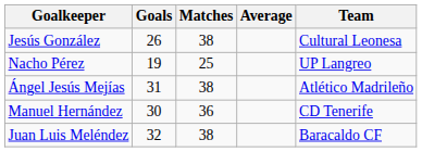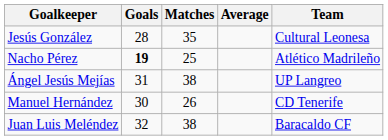 <table class="wikitable sortable">
 <tr>
 <th>Goalkeeper</th>
 <th>Goals</th>
 <th>Matches</th>
 <th>Average</th>
 <th>Team</th>
 </tr>
 <tr>
 <td> <a href='#'>Jesús González</a></td>
-<td style="text-align:center;">26</td>
-<td style="text-align:center;">38</td>
+<td style="text-align:center;">28</td>
+<td style="text-align:center;">35</td>
 <td style="text-align:center;"></td>
 <td><a href='#'>Cultural Leonesa</a></td>
 </tr>
 <tr>
 <td> <a href='#'>Nacho Pérez</a></td>
-<td style="text-align:center;">19</td>
+<td style="text-align:center;"><strong>19</strong></td>
 <td style="text-align:center;">25</td>
 <td style="text-align:center;"></td>
-<td><a href='#'>UP Langreo</a></td>
+<td><a href='#'>Atlético Madrileño</a></td>
 </tr>
 <tr>
 <td> <a href='#'>Ángel Jesús Mejías</a></td>
 <td style="text-align:center;">31</td>
 <td style="text-align:center;">38</td>
 <td style="text-align:center;"></td>
-<td><a href='#'>Atlético Madrileño</a></td>
+<td><a href='#'>UP Langreo</a></td>
 </tr>
 <tr>
 <td> <a href='#'>Manuel Hernández</a></td>
 <td style="text-align:center;">30</td>
-<td style="text-align:center;">36</td>
+<td style="text-align:center;">26</td>
 <td style="text-align:center;"></td>
 <td><a href='#'>CD Tenerife</a></td>
 </tr>
 <tr>
 <td> <a href='#'>Juan Luis Meléndez</a></td>
 <td style="text-align:center;">32</td>
 <td style="text-align:center;">38</td>
 <td style="text-align:center;"></td>
 <td><a href='#'>Baracaldo CF</a></td>
 </tr>
 </table>
